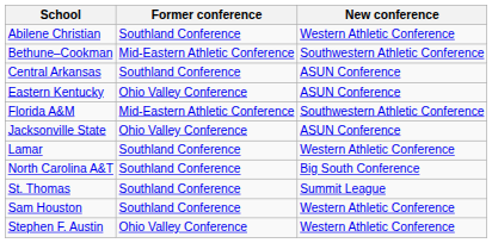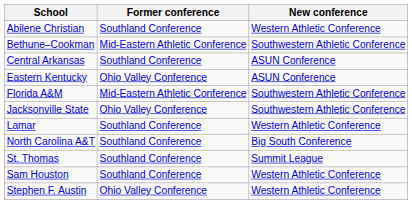 <table class="wikitable source">
 <tr>
 <th>School</th>
 <th>Former conference</th>
 <th>New conference</th>
 </tr>
 <tr>
 <td><a href='#'>Abilene Christian</a></td>
 <td><a href='#'>Southland Conference</a></td>
 <td><a href='#'>Western Athletic Conference</a></td>
 </tr>
 <tr>
 <td><a href='#'>Bethune–Cookman</a></td>
 <td><a href='#'>Mid-Eastern Athletic Conference</a></td>
 <td><a href='#'>Southwestern Athletic Conference</a></td>
 </tr>
 <tr>
 <td><a href='#'>Central Arkansas</a></td>
 <td><a href='#'>Southland Conference</a></td>
 <td><a href='#'>ASUN Conference</a></td>
 </tr>
 <tr>
 <td><a href='#'>Eastern Kentucky</a></td>
 <td><a href='#'>Ohio Valley Conference</a></td>
 <td><a href='#'>ASUN Conference</a></td>
 </tr>
 <tr>
 <td><a href='#'>Florida A&M</a></td>
 <td><a href='#'>Mid-Eastern Athletic Conference</a></td>
 <td><a href='#'>Southwestern Athletic Conference</a></td>
 </tr>
 <tr>
 <td><a href='#'>Jacksonville State</a></td>
 <td><a href='#'>Ohio Valley Conference</a></td>
-<td><a href='#'>ASUN Conference</a></td>
+<td><a href='#'>Southwestern Athletic Conference</a></td>
 </tr>
 <tr>
 <td><a href='#'>Lamar</a></td>
 <td><a href='#'>Southland Conference</a></td>
 <td><a href='#'>Western Athletic Conference</a></td>
 </tr>
 <tr>
 <td><a href='#'>North Carolina A&T</a></td>
 <td><a href='#'>Southland Conference</a></td>
 <td><a href='#'>Big South Conference</a></td>
 </tr>
 <tr>
 <td><a href='#'>St. Thomas</a></td>
 <td><a href='#'>Southland Conference</a></td>
 <td><a href='#'>Summit League</a></td>
 </tr>
 <tr>
 <td><a href='#'>Sam Houston</a></td>
 <td><a href='#'>Southland Conference</a></td>
 <td><a href='#'>Western Athletic Conference</a></td>
 </tr>
 <tr>
 <td><a href='#'>Stephen F. Austin</a></td>
 <td><a href='#'>Ohio Valley Conference</a></td>
 <td><a href='#'>Western Athletic Conference</a></td>
 </tr>
 </table>
